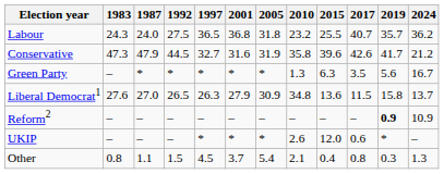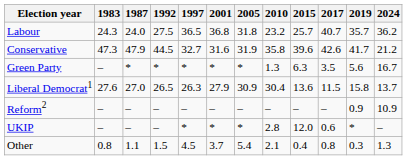 <table class="wikitable">
 <tr>
 <th>Election year</th>
 <th>1983</th>
 <th>1987</th>
 <th>1992</th>
 <th>1997</th>
 <th>2001</th>
 <th>2005</th>
 <th>2010</th>
 <th>2015</th>
 <th>2017</th>
 <th>2019</th>
 <th>2024</th>
 </tr>
 <tr>
 <td><a href='#'>Labour</a></td>
 <td>24.3</td>
 <td>24.0</td>
 <td>27.5</td>
 <td>36.5</td>
 <td>36.8</td>
 <td>31.8</td>
 <td>23.2</td>
-<td>25.5</td>
+<td>25.7</td>
 <td>40.7</td>
 <td>35.7</td>
 <td>36.2</td>
 </tr>
 <tr>
 <td><a href='#'>Conservative</a></td>
 <td>47.3</td>
 <td>47.9</td>
 <td>44.5</td>
 <td>32.7</td>
 <td>31.6</td>
 <td>31.9</td>
 <td>35.8</td>
 <td>39.6</td>
 <td>42.6</td>
 <td>41.7</td>
 <td>21.2</td>
 </tr>
 <tr>
 <td><a href='#'>Green Party</a></td>
 <td>–</td>
 <td>*</td>
 <td>*</td>
 <td>*</td>
 <td>*</td>
 <td>*</td>
 <td>1.3</td>
 <td>6.3</td>
 <td>3.5</td>
 <td>5.6</td>
 <td>16.7</td>
 </tr>
 <tr>
 <td><a href='#'>Liberal Democrat</a><sup>1</sup></td>
 <td>27.6</td>
 <td>27.0</td>
 <td>26.5</td>
 <td>26.3</td>
 <td>27.9</td>
 <td>30.9</td>
-<td>34.8</td>
+<td>30.4</td>
 <td>13.6</td>
 <td>11.5</td>
 <td>15.8</td>
 <td>13.7</td>
 </tr>
 <tr>
 <td><a href='#'>Reform</a><sup>2</sup></td>
 <td>–</td>
 <td>–</td>
 <td>–</td>
 <td>–</td>
 <td>–</td>
 <td>–</td>
 <td>–</td>
 <td>–</td>
 <td>–</td>
-<td><strong>0.9</strong></td>
+<td>0.9</td>
 <td>10.9</td>
 </tr>
 <tr>
 <td><a href='#'>UKIP</a></td>
 <td>–</td>
 <td>–</td>
 <td>–</td>
 <td>*</td>
 <td>*</td>
 <td>*</td>
-<td>2.6</td>
+<td>2.8</td>
 <td>12.0</td>
 <td>0.6</td>
 <td>*</td>
 <td>–</td>
 </tr>
 <tr>
 <td>Other</td>
 <td>0.8</td>
 <td>1.1</td>
 <td>1.5</td>
 <td>4.5</td>
 <td>3.7</td>
 <td>5.4</td>
 <td>2.1</td>
 <td>0.4</td>
 <td>0.8</td>
 <td>0.3</td>
 <td>1.3</td>
 </tr>
 </table>
